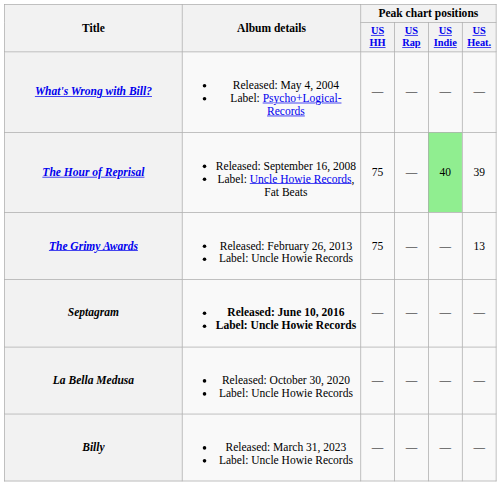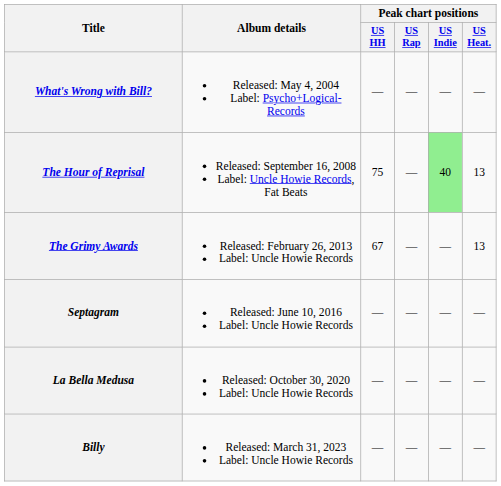 <table class="wikitable plainrowheaders" style="text-align:center;">
 <tr>
 <th scope="col" rowspan="2" style="width:15em;">Title</th>
 <th scope="col" rowspan="2" style="width:15em;">Album details</th>
 <th colspan="4">Peak chart positions</th>
 </tr>
 <tr>
 <th scope="col" style="width:2.8em;font-size:90%;"><a href='#'>US HH</a></th>
 <th scope="col" style="width:2.8em;font-size:90%;"><a href='#'>US Rap</a></th>
 <th scope="col" style="width:2.8em;font-size:90%;"><a href='#'>US Indie</a></th>
 <th scope="col" style="width:2.8em;font-size:90%;"><a href='#'>US Heat.</a></th>
 </tr>
 <tr>
 <th scope="row"><em><a href='#'>What's Wrong with Bill?</a></em></th>
 <td><br><ul><li>Released: May 4, 2004</li><li>Label: <a href='#'>Psycho+Logical-Records</a></li></ul></td>
 <td>—</td>
 <td>—</td>
 <td>—</td>
 <td>—</td>
 </tr>
 <tr>
 <th scope="row"><em><a href='#'>The Hour of Reprisal</a></em></th>
 <td><br><ul><li>Released: September 16, 2008</li><li>Label: <a href='#'>Uncle Howie Records</a>, Fat Beats</li></ul></td>
 <td>75</td>
 <td>—</td>
 <td style="background: lightgreen;">40</td>
-<td>39</td>
+<td>13</td>
 </tr>
 <tr>
 <th scope="row"><em><a href='#'>The Grimy Awards</a></em></th>
 <td><br><ul><li>Released: February 26, 2013</li><li>Label: Uncle Howie Records</li></ul></td>
-<td>75</td>
+<td>67</td>
 <td>—</td>
 <td>—</td>
 <td>13</td>
 </tr>
 <tr>
 <th scope="row"><em>Septagram</em></th>
-<td><strong><br><ul><li>Released: June 10, 2016</li><li>Label: Uncle Howie Records</li></ul></strong></td>
+<td><br><ul><li>Released: June 10, 2016</li><li>Label: Uncle Howie Records</li></ul></td>
 <td>—</td>
 <td>—</td>
 <td>—</td>
 <td>—</td>
 </tr>
 <tr>
 <th scope="row"><em>La Bella Medusa</em></th>
 <td><br><ul><li>Released: October 30, 2020</li><li>Label: Uncle Howie Records</li></ul></td>
 <td>—</td>
 <td>—</td>
 <td>—</td>
 <td>—</td>
 </tr>
 <tr>
 <th scope="row"><em>Billy</em></th>
 <td><br><ul><li>Released: March 31, 2023</li><li>Label: Uncle Howie Records</li></ul></td>
 <td>—</td>
 <td>—</td>
 <td>—</td>
 <td>—</td>
 </tr>
 </table>
